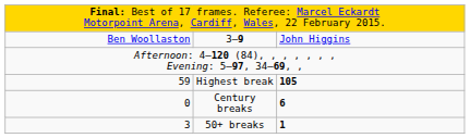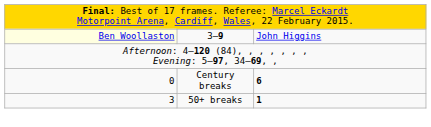 <table class="wikitable" style="font-size: 95%; margin: 1em auto 1em auto;">
 <tr>
 <td colspan="3" align="center" bgcolor="#ffd700"><strong>Final:</strong> Best of 17 frames. Referee: <a href='#'>Marcel Eckardt</a> <br><a href='#'>Motorpoint Arena</a>, <a href='#'>Cardiff</a>, <a href='#'>Wales</a>, 22 February 2015.</td>
 </tr>
 <tr>
-<td width="230" align="right"><a href='#'>Ben Woollaston</a> <br> </td>
+<td width="230" align="right" style="background: lightyellow;"><a href='#'>Ben Woollaston</a> <br> </td>
 <td width="100" align="center">3–<strong>9</strong></td>
 <td width="230"><a href='#'>John Higgins</a> <br> </td>
 </tr>
 <tr>
 <td colspan="3" align="center" style="font-size: 100%"><em>Afternoon</em>: 4–<strong>120</strong> (84), , , , , , , <br> <em>Evening</em>: 5–<strong>97</strong>, 34–<strong>69</strong>, , </td>
-</tr>
-<tr>
-<td align="right">59</td>
-<td align="center">Highest break</td>
-<td><strong>105</strong></td>
 </tr>
 <tr>
 <td align="right">0</td>
 <td align="center">Century breaks</td>
 <td><strong>6</strong></td>
 </tr>
 <tr>
 <td align="right">3</td>
 <td align="center">50+ breaks</td>
 <td><strong>1</strong></td>
 </tr>
 </table>
